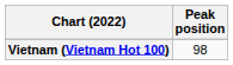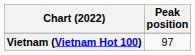 <table class="wikitable sortable plainrowheaders" style="text-align:center">
 <tr>
 <th>Chart (2022)</th>
 <th>Peak<br>position</th>
 </tr>
 <tr>
 </tr>
 <tr>
 </tr>
 <tr>
 </tr>
 <tr>
 </tr>
 <tr>
 </tr>
 <tr>
 </tr>
 <tr>
 </tr>
 <tr>
 </tr>
 <tr>
 </tr>
 <tr>
 </tr>
 <tr>
 </tr>
 <tr>
 </tr>
 <tr>
 </tr>
 <tr>
 </tr>
 <tr>
 </tr>
 <tr>
 </tr>
 <tr>
 </tr>
 <tr>
 <th scope="row">Vietnam (<a href='#'>Vietnam Hot 100</a>)</th>
-<td>98</td>
+<td>97</td>
 </tr>
 </table>
